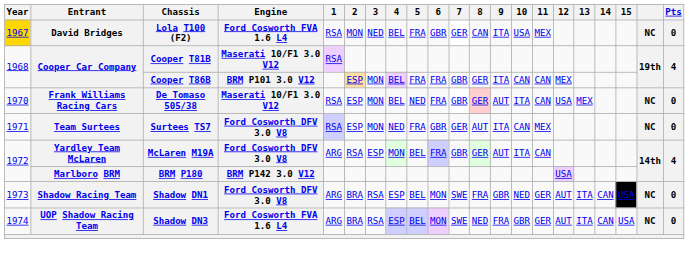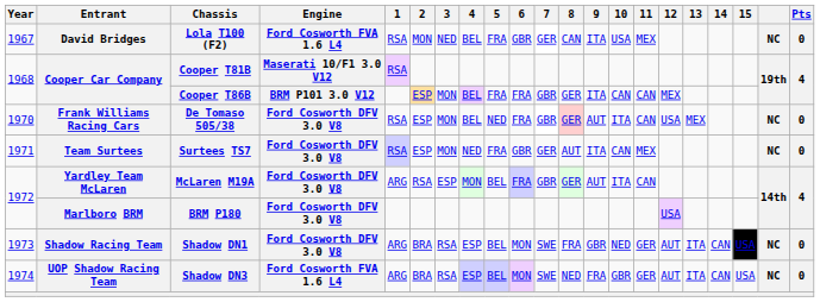 <table class="wikitable" style="text-align:center; font-size:90%">
 <tr>
 <th>Year</th>
 <th>Entrant</th>
 <th>Chassis</th>
 <th>Engine</th>
 <th>1</th>
 <th>2</th>
 <th>3</th>
 <th>4</th>
 <th>5</th>
 <th>6</th>
 <th>7</th>
 <th>8</th>
 <th>9</th>
 <th>10</th>
 <th>11</th>
 <th>12</th>
 <th>13</th>
 <th>14</th>
 <th>15</th>
 <th></th>
 <th><a href='#'>Pts</a></th>
 </tr>
 <tr>
-<td style="background: gold;"><a href='#'>1967</a></td>
+<td><a href='#'>1967</a></td>
 <th>David Bridges</th>
 <th><a href='#'>Lola</a> <a href='#'>T100</a> (F2)</th>
 <th><a href='#'>Ford Cosworth FVA</a> 1.6 <a href='#'>L4</a></th>
 <td><a href='#'>RSA</a></td>
 <td><a href='#'>MON</a></td>
 <td><a href='#'>NED</a></td>
 <td><a href='#'>BEL</a></td>
 <td><a href='#'>FRA</a></td>
 <td><a href='#'>GBR</a></td>
 <td style="background:#FFFFFF;"><a href='#'>GER</a><br></td>
 <td><a href='#'>CAN</a></td>
 <td><a href='#'>ITA</a></td>
 <td><a href='#'>USA</a></td>
 <td><a href='#'>MEX</a></td>
 <td></td>
 <td></td>
 <td></td>
 <td></td>
 <th>NC</th>
 <th>0</th>
 </tr>
 <tr>
 <td rowspan=2><a href='#'>1968</a></td>
 <th rowspan=2><a href='#'>Cooper Car Company</a></th>
 <th><a href='#'>Cooper</a> <a href='#'>T81B</a></th>
 <th><a href='#'>Maserati</a> 10/F1 3.0 <a href='#'>V12</a></th>
 <td style="background:#efcfff;"><a href='#'>RSA</a><br></td>
 <td></td>
 <td></td>
 <td></td>
 <td></td>
 <td></td>
 <td></td>
 <td></td>
 <td></td>
 <td></td>
 <td></td>
 <td></td>
 <td></td>
 <td></td>
 <td></td>
 <th rowspan=2>19th</th>
 <th rowspan=2>4</th>
 </tr>
 <tr>
 <th><a href='#'>Cooper</a> <a href='#'>T86B</a></th>
 <th><a href='#'>BRM</a> P101 3.0 <a href='#'>V12</a></th>
 <td></td>
 <td style="background:#ffdf9f;"><a href='#'>ESP</a><br></td>
 <td><a href='#'>MON</a></td>
 <td style="background:#efcfff;"><a href='#'>BEL</a><br></td>
 <td><a href='#'>FRA</a></td>
 <td><a href='#'>FRA</a></td>
 <td><a href='#'>GBR</a></td>
 <td><a href='#'>GER</a></td>
 <td><a href='#'>ITA</a></td>
 <td><a href='#'>CAN</a></td>
 <td><a href='#'>CAN</a></td>
 <td><a href='#'>MEX</a></td>
 <td></td>
 <td></td>
 <td></td>
 </tr>
 <tr>
 <td><a href='#'>1970</a></td>
 <th><a href='#'>Frank Williams Racing Cars</a></th>
 <th><a href='#'>De Tomaso</a> <a href='#'>505/38</a></th>
-<th><a href='#'>Maserati</a> 10/F1 3.0 <a href='#'>V12</a></th>
+<th><a href='#'>Ford Cosworth DFV</a> 3.0 <a href='#'>V8</a></th>
 <td><a href='#'>RSA</a></td>
 <td><a href='#'>ESP</a></td>
 <td><a href='#'>MON</a></td>
 <td><a href='#'>BEL</a></td>
 <td><a href='#'>NED</a></td>
 <td><a href='#'>FRA</a></td>
 <td style="background:white;"><a href='#'>GBR</a><br></td>
 <td style="background:#ffcfcf;"><a href='#'>GER</a><br></td>
 <td><a href='#'>AUT</a></td>
 <td><a href='#'>ITA</a></td>
 <td><a href='#'>CAN</a></td>
 <td><a href='#'>USA</a></td>
 <td><a href='#'>MEX</a></td>
 <td></td>
 <td></td>
 <th>NC</th>
 <th>0</th>
 </tr>
 <tr>
 <td><a href='#'>1971</a></td>
 <th><a href='#'>Team Surtees</a></th>
 <th><a href='#'>Surtees</a> <a href='#'>TS7</a></th>
 <th><a href='#'>Ford Cosworth DFV</a> 3.0 <a href='#'>V8</a></th>
 <td style="background:#cfcfff;"><a href='#'>RSA</a><br></td>
 <td><a href='#'>ESP</a></td>
 <td><a href='#'>MON</a></td>
 <td><a href='#'>NED</a></td>
 <td><a href='#'>FRA</a></td>
 <td><a href='#'>GBR</a></td>
 <td><a href='#'>GER</a></td>
 <td><a href='#'>AUT</a></td>
 <td><a href='#'>ITA</a></td>
 <td><a href='#'>CAN</a></td>
 <td><a href='#'>MEX</a></td>
 <td></td>
 <td></td>
 <td></td>
 <td></td>
 <th>NC</th>
 <th>0</th>
 </tr>
 <tr>
 <td rowspan=2><a href='#'>1972</a></td>
 <th><a href='#'>Yardley Team McLaren</a></th>
 <th><a href='#'>McLaren</a> <a href='#'>M19A</a></th>
 <th><a href='#'>Ford Cosworth DFV</a> 3.0 <a href='#'>V8</a></th>
 <td><a href='#'>ARG</a></td>
 <td><a href='#'>RSA</a></td>
 <td><a href='#'>ESP</a></td>
 <td style="background:#dfffdf;"><a href='#'>MON</a><br></td>
 <td><a href='#'>BEL</a></td>
 <td style="background:#cfcfff;"><a href='#'>FRA</a><br></td>
 <td><a href='#'>GBR</a></td>
 <td style="background:#dfffdf;"><a href='#'>GER</a><br></td>
 <td><a href='#'>AUT</a></td>
 <td><a href='#'>ITA</a></td>
 <td><a href='#'>CAN</a></td>
 <td></td>
 <td></td>
 <td></td>
 <td></td>
 <th rowspan=2>14th</th>
 <th rowspan=2>4</th>
 </tr>
 <tr>
 <th><a href='#'>Marlboro</a> <a href='#'>BRM</a></th>
 <th><a href='#'>BRM</a> <a href='#'>P180</a></th>
-<th><a href='#'>BRM</a> P142 3.0 <a href='#'>V12</a></th>
+<th><a href='#'>Ford Cosworth DFV</a> 3.0 <a href='#'>V8</a></th>
 <td></td>
 <td></td>
 <td></td>
 <td></td>
 <td></td>
 <td></td>
 <td></td>
 <td></td>
 <td></td>
 <td></td>
 <td></td>
 <td style="background:#efcfff;"><a href='#'>USA</a><br></td>
 <td></td>
 <td></td>
 <td></td>
 </tr>
 <tr>
 <td><a href='#'>1973</a></td>
 <th><a href='#'>Shadow Racing Team</a></th>
 <th><a href='#'>Shadow</a> <a href='#'>DN1</a></th>
 <th><a href='#'>Ford Cosworth DFV</a> 3.0 <a href='#'>V8</a></th>
 <td><a href='#'>ARG</a></td>
 <td><a href='#'>BRA</a></td>
 <td><a href='#'>RSA</a></td>
 <td><a href='#'>ESP</a></td>
 <td><a href='#'>BEL</a></td>
 <td><a href='#'>MON</a></td>
 <td><a href='#'>SWE</a></td>
 <td><a href='#'>FRA</a></td>
 <td><a href='#'>GBR</a></td>
 <td><a href='#'>NED</a></td>
 <td><a href='#'>GER</a></td>
 <td><a href='#'>AUT</a></td>
 <td><a href='#'>ITA</a></td>
 <td><a href='#'>CAN</a></td>
 <td style="background:#000; color:#fff;"><a href='#'><span>USA</span></a><br></td>
 <th>NC</th>
 <th>0</th>
 </tr>
 <tr>
 <td><a href='#'>1974</a></td>
 <th><a href='#'>UOP</a> <a href='#'>Shadow Racing Team</a></th>
 <th><a href='#'>Shadow</a> <a href='#'>DN3</a></th>
 <th><a href='#'>Ford Cosworth FVA</a> 1.6 <a href='#'>L4</a></th>
 <td><a href='#'>ARG</a></td>
 <td><a href='#'>BRA</a></td>
 <td><a href='#'>RSA</a></td>
 <td style="background:#cfcfff;"><a href='#'>ESP</a><br></td>
 <td style="background:#cfcfff;"><a href='#'>BEL</a><br></td>
 <td style="background:#efcfff;"><a href='#'>MON</a><br></td>
 <td><a href='#'>SWE</a></td>
 <td><a href='#'>NED</a></td>
 <td><a href='#'>FRA</a></td>
 <td><a href='#'>GBR</a></td>
 <td><a href='#'>GER</a></td>
 <td><a href='#'>AUT</a></td>
 <td><a href='#'>ITA</a></td>
 <td><a href='#'>CAN</a></td>
 <td><a href='#'>USA</a></td>
 <th>NC</th>
 <th>0</th>
 </tr>
 <tr>
 <th colspan="21"></th>
 </tr>
 </table>
